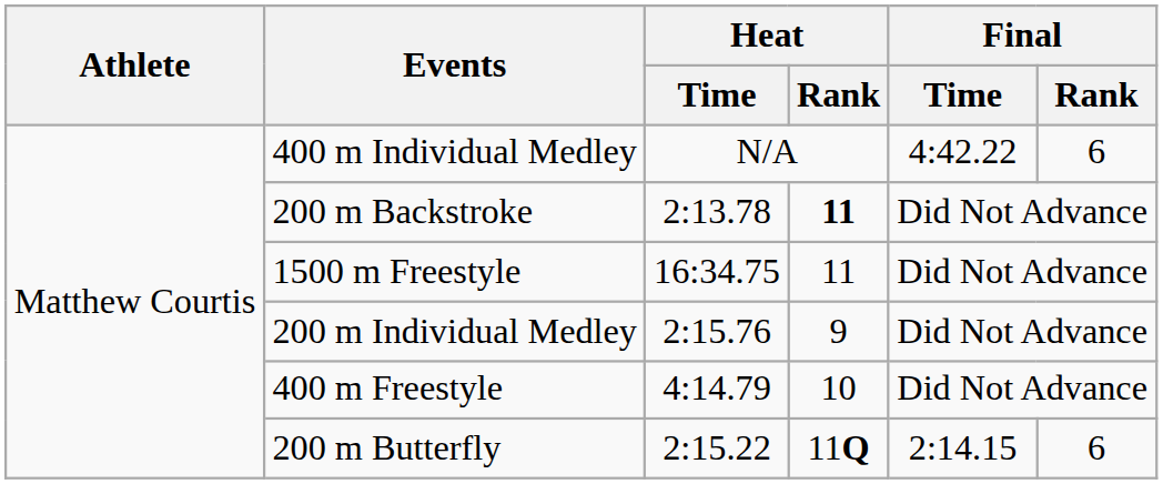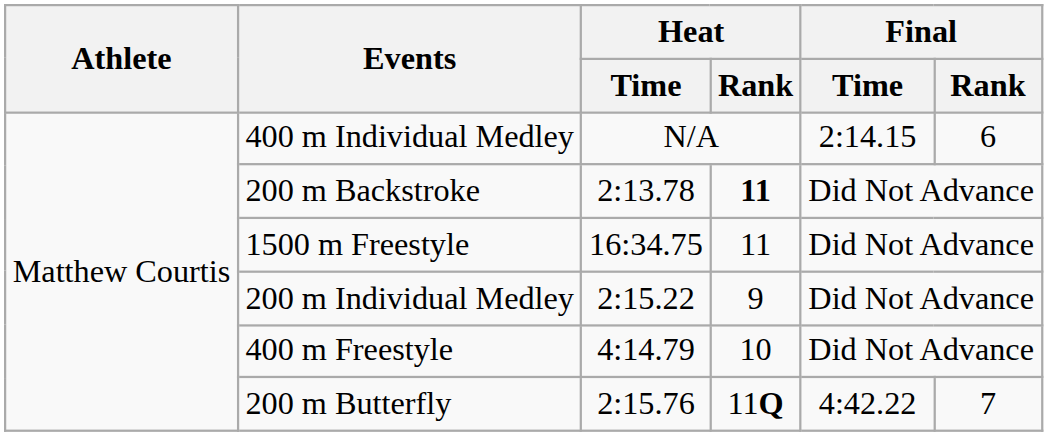 <table class=wikitable style="font-size:90%">
 <tr>
 <th rowspan="2">Athlete</th>
 <th rowspan="2">Events</th>
 <th colspan="2">Heat</th>
 <th colspan="2">Final</th>
 </tr>
 <tr>
 <th>Time</th>
 <th>Rank</th>
 <th>Time</th>
 <th>Rank</th>
 </tr>
 <tr>
 <td rowspan="6">Matthew Courtis</td>
 <td>400 m Individual Medley</td>
 <td align=center colspan=2>N/A</td>
-<td align=center>4:42.22</td>
+<td align=center>2:14.15</td>
 <td align=center>6</td>
 </tr>
 <tr>
 <td>200 m Backstroke</td>
 <td align=center>2:13.78</td>
 <td align=center><strong>11</strong></td>
 <td align=center colspan=2>Did Not Advance</td>
 </tr>
 <tr>
 <td>1500 m Freestyle</td>
 <td align=center>16:34.75</td>
 <td align=center>11</td>
 <td align=center colspan=2>Did Not Advance</td>
 </tr>
 <tr>
 <td>200 m Individual Medley</td>
-<td align=center>2:15.76</td>
+<td align=center>2:15.22</td>
 <td align=center>9</td>
 <td align=center colspan=2>Did Not Advance</td>
 </tr>
 <tr>
 <td>400 m Freestyle</td>
 <td align=center>4:14.79</td>
 <td align=center>10</td>
 <td align=center colspan=2>Did Not Advance</td>
 </tr>
 <tr>
 <td>200 m Butterfly</td>
-<td align=center>2:15.22</td>
+<td align=center>2:15.76</td>
 <td align=center>11<strong>Q</strong></td>
-<td align=center>2:14.15</td>
-<td align=center>6</td>
+<td align=center>4:42.22</td>
+<td align=center>7</td>
 </tr>
 </table>
